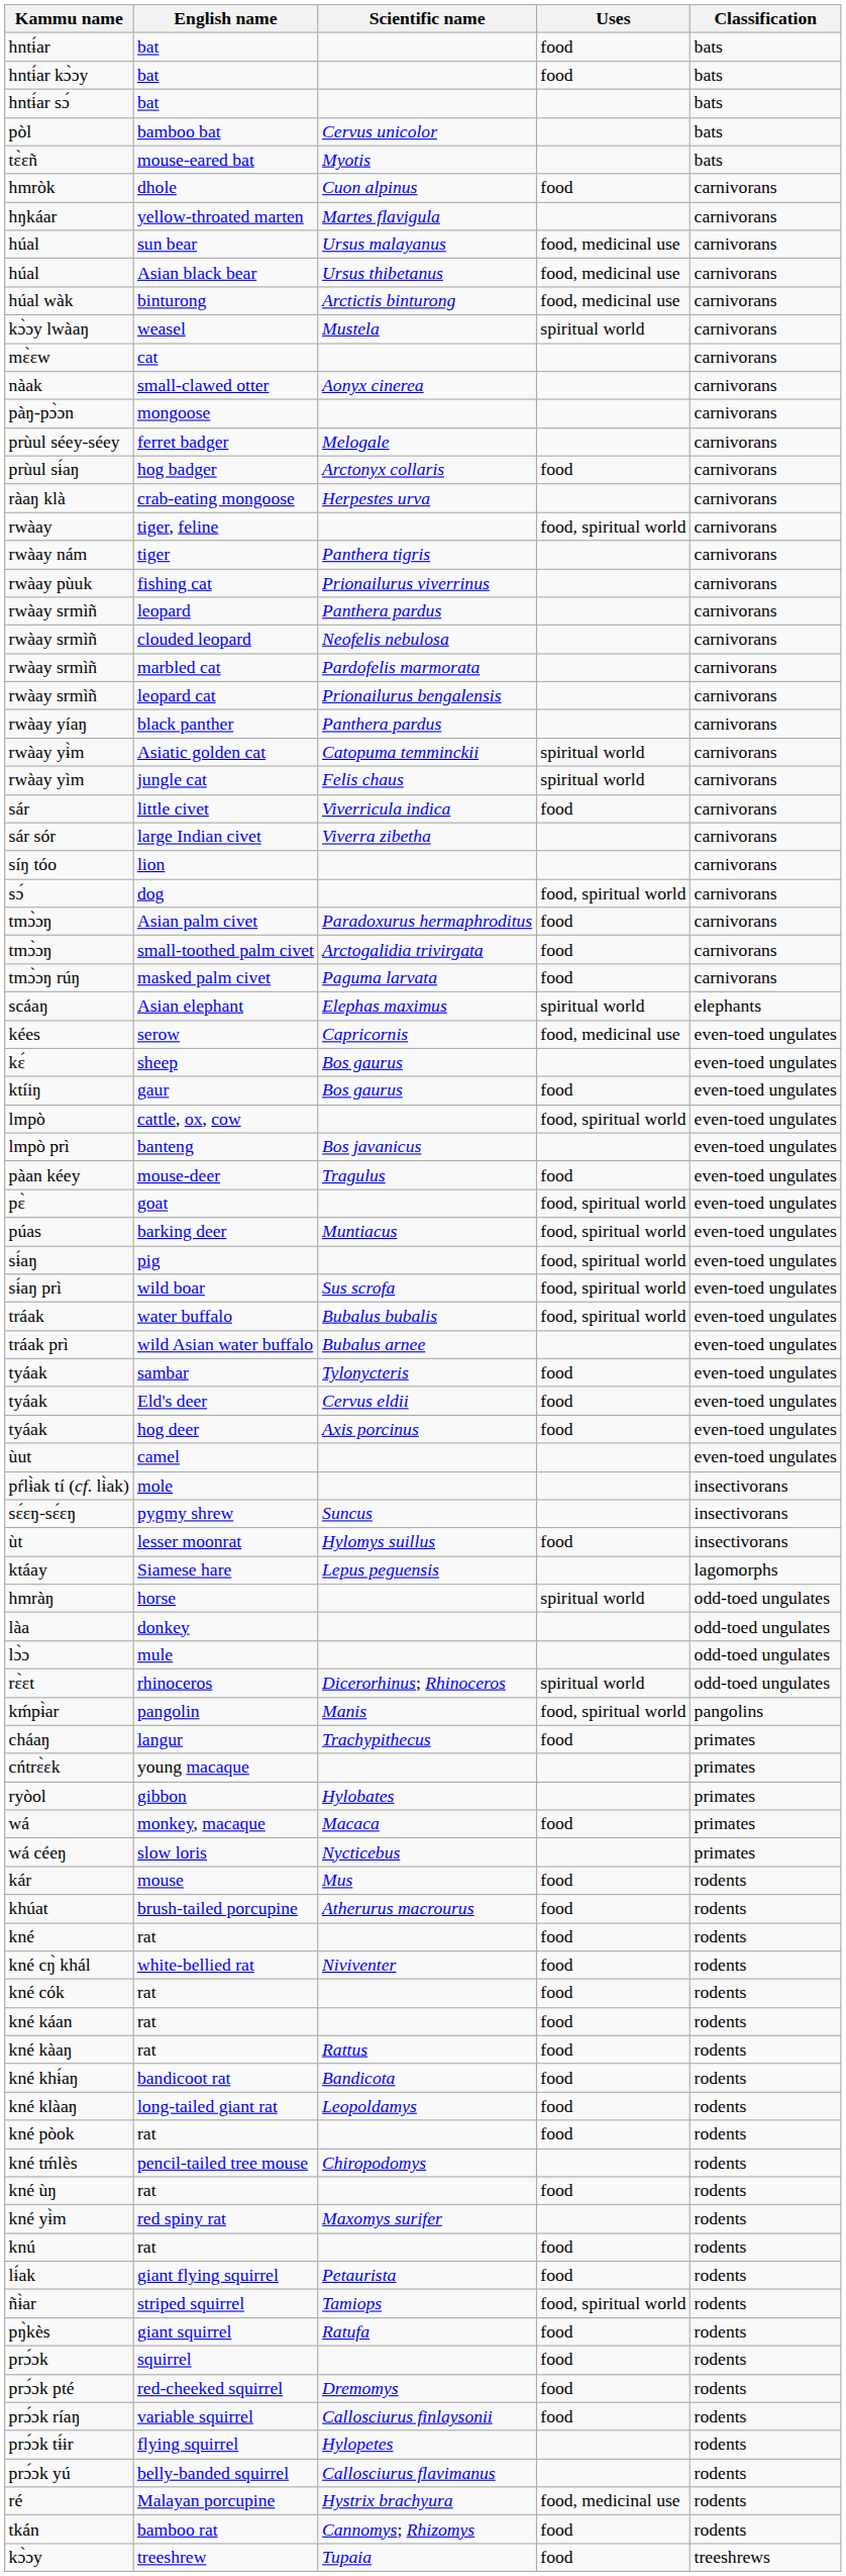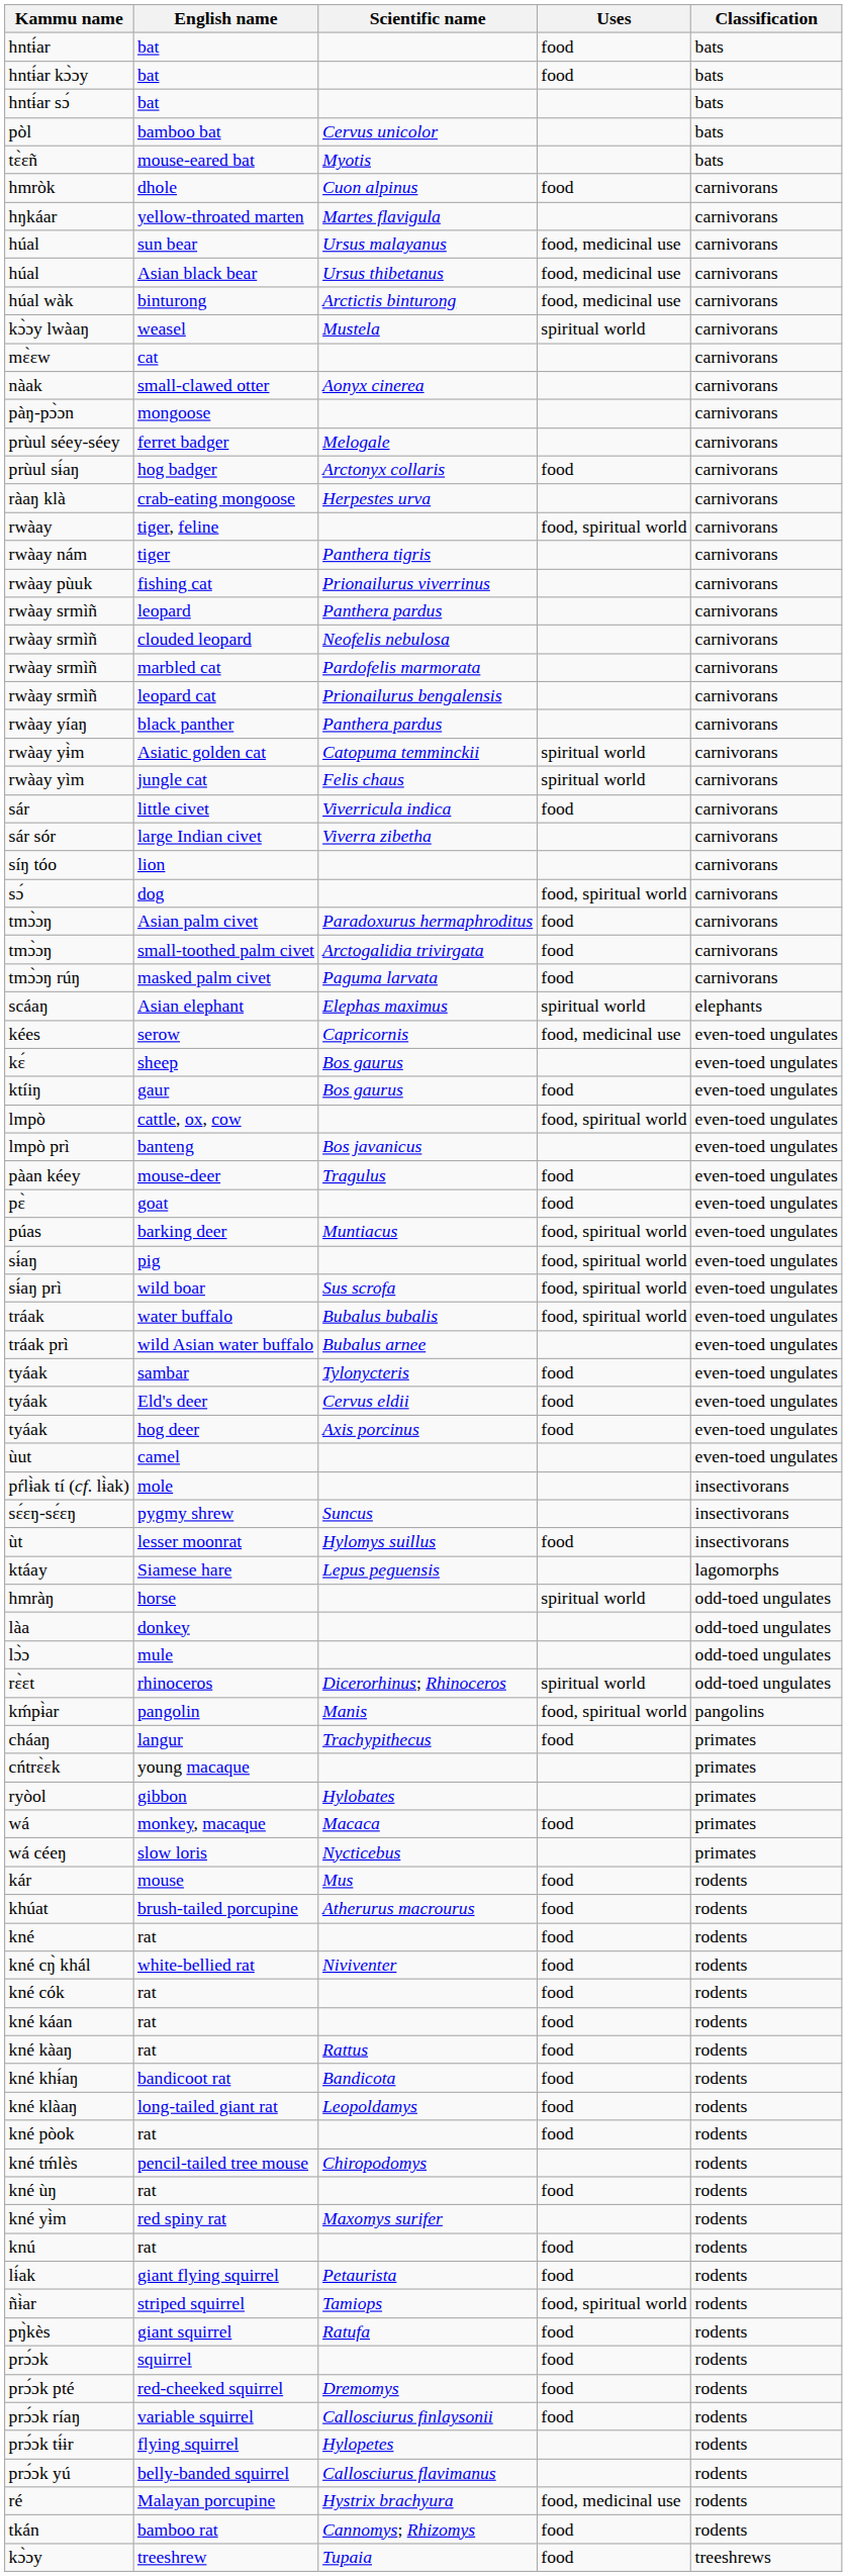 <table class="wikitable sortable">
 <tr>
 <th>Kammu name</th>
 <th>English name</th>
 <th>Scientific name</th>
 <th>Uses</th>
 <th>Classification</th>
 </tr>
 <tr>
 <td>hntɨ́ar</td>
 <td><a href='#'>bat</a></td>
 <td></td>
 <td>food</td>
 <td>bats</td>
 </tr>
 <tr>
 <td>hntɨ́ar kɔ̀ɔy</td>
 <td><a href='#'>bat</a></td>
 <td></td>
 <td>food</td>
 <td>bats</td>
 </tr>
 <tr>
 <td>hntɨ́ar sɔ́</td>
 <td><a href='#'>bat</a></td>
 <td></td>
 <td></td>
 <td>bats</td>
 </tr>
 <tr>
 <td>pòl</td>
 <td><a href='#'>bamboo bat</a></td>
 <td><em><a href='#'>Cervus unicolor</a></em></td>
 <td></td>
 <td>bats</td>
 </tr>
 <tr>
 <td>tɛ̀ɛñ</td>
 <td><a href='#'>mouse-eared bat</a></td>
 <td><em><a href='#'>Myotis</a></em></td>
 <td></td>
 <td>bats</td>
 </tr>
 <tr>
 <td>hmròk</td>
 <td><a href='#'>dhole</a></td>
 <td><em><a href='#'>Cuon alpinus</a></em></td>
 <td>food</td>
 <td>carnivorans</td>
 </tr>
 <tr>
 <td>hŋkáar</td>
 <td><a href='#'>yellow-throated marten</a></td>
 <td><em><a href='#'>Martes flavigula</a></em></td>
 <td></td>
 <td>carnivorans</td>
 </tr>
 <tr>
 <td>húal</td>
 <td><a href='#'>sun bear</a></td>
 <td><em><a href='#'>Ursus malayanus</a></em></td>
 <td>food, medicinal use</td>
 <td>carnivorans</td>
 </tr>
 <tr>
 <td>húal</td>
 <td><a href='#'>Asian black bear</a></td>
 <td><em><a href='#'>Ursus thibetanus</a></em></td>
 <td>food, medicinal use</td>
 <td>carnivorans</td>
 </tr>
 <tr>
 <td>húal wàk</td>
 <td><a href='#'>binturong</a></td>
 <td><em><a href='#'>Arctictis binturong</a></em></td>
 <td>food, medicinal use</td>
 <td>carnivorans</td>
 </tr>
 <tr>
 <td>kɔ̀ɔy lwàaŋ</td>
 <td><a href='#'>weasel</a></td>
 <td><em><a href='#'>Mustela</a></em></td>
 <td>spiritual world</td>
 <td>carnivorans</td>
 </tr>
 <tr>
 <td>mɛ̀ɛw</td>
 <td><a href='#'>cat</a></td>
 <td></td>
 <td></td>
 <td>carnivorans</td>
 </tr>
 <tr>
 <td>nàak</td>
 <td><a href='#'>small-clawed otter</a></td>
 <td><em><a href='#'>Aonyx cinerea</a></em></td>
 <td></td>
 <td>carnivorans</td>
 </tr>
 <tr>
 <td>pàŋ-pɔ̀ɔn</td>
 <td><a href='#'>mongoose</a></td>
 <td></td>
 <td></td>
 <td>carnivorans</td>
 </tr>
 <tr>
 <td>prùul séey-séey</td>
 <td><a href='#'>ferret badger</a></td>
 <td><em><a href='#'>Melogale</a></em></td>
 <td></td>
 <td>carnivorans</td>
 </tr>
 <tr>
 <td>prùul sɨ́aŋ</td>
 <td><a href='#'>hog badger</a></td>
 <td><em><a href='#'>Arctonyx collaris</a></em></td>
 <td>food</td>
 <td>carnivorans</td>
 </tr>
 <tr>
 <td>ràaŋ klà</td>
 <td><a href='#'>crab-eating mongoose</a></td>
 <td><em><a href='#'>Herpestes urva</a></em></td>
 <td></td>
 <td>carnivorans</td>
 </tr>
 <tr>
 <td>rwàay</td>
 <td><a href='#'>tiger</a>, <a href='#'>feline</a></td>
 <td></td>
 <td>food, spiritual world</td>
 <td>carnivorans</td>
 </tr>
 <tr>
 <td>rwàay nám</td>
 <td><a href='#'>tiger</a></td>
 <td><em><a href='#'>Panthera tigris</a></em></td>
 <td></td>
 <td>carnivorans</td>
 </tr>
 <tr>
 <td>rwàay pùuk</td>
 <td><a href='#'>fishing cat</a></td>
 <td><em><a href='#'>Prionailurus viverrinus</a></em></td>
 <td></td>
 <td>carnivorans</td>
 </tr>
 <tr>
 <td>rwàay srmìñ</td>
 <td><a href='#'>leopard</a></td>
 <td><em><a href='#'>Panthera pardus</a></em></td>
 <td></td>
 <td>carnivorans</td>
 </tr>
 <tr>
 <td>rwàay srmìñ</td>
 <td><a href='#'>clouded leopard</a></td>
 <td><em><a href='#'>Neofelis nebulosa</a></em></td>
 <td></td>
 <td>carnivorans</td>
 </tr>
 <tr>
 <td>rwàay srmìñ</td>
 <td><a href='#'>marbled cat</a></td>
 <td><em><a href='#'>Pardofelis marmorata</a></em></td>
 <td></td>
 <td>carnivorans</td>
 </tr>
 <tr>
 <td>rwàay srmìñ</td>
 <td><a href='#'>leopard cat</a></td>
 <td><em><a href='#'>Prionailurus bengalensis</a></em></td>
 <td></td>
 <td>carnivorans</td>
 </tr>
 <tr>
 <td>rwàay yíaŋ</td>
 <td><a href='#'>black panther</a></td>
 <td><em><a href='#'>Panthera pardus</a></em></td>
 <td></td>
 <td>carnivorans</td>
 </tr>
 <tr>
 <td>rwàay yɨ̀m</td>
 <td><a href='#'>Asiatic golden cat</a></td>
 <td><em><a href='#'>Catopuma temminckii</a></em></td>
 <td>spiritual world</td>
 <td>carnivorans</td>
 </tr>
 <tr>
 <td>rwàay yìm</td>
 <td><a href='#'>jungle cat</a></td>
 <td><em><a href='#'>Felis chaus</a></em></td>
 <td>spiritual world</td>
 <td>carnivorans</td>
 </tr>
 <tr>
 <td>sár</td>
 <td><a href='#'>little civet</a></td>
 <td><em><a href='#'>Viverricula indica</a></em></td>
 <td>food</td>
 <td>carnivorans</td>
 </tr>
 <tr>
 <td>sár sór</td>
 <td><a href='#'>large Indian civet</a></td>
 <td><em><a href='#'>Viverra zibetha</a></em></td>
 <td></td>
 <td>carnivorans</td>
 </tr>
 <tr>
 <td>síŋ tóo</td>
 <td><a href='#'>lion</a></td>
 <td></td>
 <td></td>
 <td>carnivorans</td>
 </tr>
 <tr>
 <td>sɔ́</td>
 <td><a href='#'>dog</a></td>
 <td></td>
 <td>food, spiritual world</td>
 <td>carnivorans</td>
 </tr>
 <tr>
 <td>tmɔ̀ɔŋ</td>
 <td><a href='#'>Asian palm civet</a></td>
 <td><em><a href='#'>Paradoxurus hermaphroditus</a></em></td>
 <td>food</td>
 <td>carnivorans</td>
 </tr>
 <tr>
 <td>tmɔ̀ɔŋ</td>
 <td><a href='#'>small-toothed palm civet</a></td>
 <td><em><a href='#'>Arctogalidia trivirgata</a></em></td>
 <td>food</td>
 <td>carnivorans</td>
 </tr>
 <tr>
 <td>tmɔ̀ɔŋ rúŋ</td>
 <td><a href='#'>masked palm civet</a></td>
 <td><em><a href='#'>Paguma larvata</a></em></td>
 <td>food</td>
 <td>carnivorans</td>
 </tr>
 <tr>
 <td>scáaŋ</td>
 <td><a href='#'>Asian elephant</a></td>
 <td><em><a href='#'>Elephas maximus</a></em></td>
 <td>spiritual world</td>
 <td>elephants</td>
 </tr>
 <tr>
 <td>kées</td>
 <td><a href='#'>serow</a></td>
 <td><em><a href='#'>Capricornis</a></em></td>
 <td>food, medicinal use</td>
 <td>even-toed ungulates</td>
 </tr>
 <tr>
 <td>kɛ́</td>
 <td><a href='#'>sheep</a></td>
 <td><em><a href='#'>Bos gaurus</a></em></td>
 <td></td>
 <td>even-toed ungulates</td>
 </tr>
 <tr>
 <td>ktíiŋ</td>
 <td><a href='#'>gaur</a></td>
 <td><em><a href='#'>Bos gaurus</a></em></td>
 <td>food</td>
 <td>even-toed ungulates</td>
 </tr>
 <tr>
 <td>lmpò</td>
 <td><a href='#'>cattle</a>, <a href='#'>ox</a>, <a href='#'>cow</a></td>
 <td></td>
 <td>food, spiritual world</td>
 <td>even-toed ungulates</td>
 </tr>
 <tr>
 <td>lmpò prì</td>
 <td><a href='#'>banteng</a></td>
 <td><em><a href='#'>Bos javanicus</a></em></td>
 <td></td>
 <td>even-toed ungulates</td>
 </tr>
 <tr>
 <td>pàan kéey</td>
 <td><a href='#'>mouse-deer</a></td>
 <td><em><a href='#'>Tragulus</a></em></td>
 <td>food</td>
 <td>even-toed ungulates</td>
 </tr>
 <tr>
 <td>pɛ̀</td>
 <td><a href='#'>goat</a></td>
 <td></td>
-<td>food, spiritual world</td>
+<td>food</td>
 <td>even-toed ungulates</td>
 </tr>
 <tr>
 <td>púas</td>
 <td><a href='#'>barking deer</a></td>
 <td><em><a href='#'>Muntiacus</a></em></td>
 <td>food, spiritual world</td>
 <td>even-toed ungulates</td>
 </tr>
 <tr>
 <td>sɨ́aŋ</td>
 <td><a href='#'>pig</a></td>
 <td></td>
 <td>food, spiritual world</td>
 <td>even-toed ungulates</td>
 </tr>
 <tr>
 <td>sɨ́aŋ prì</td>
 <td><a href='#'>wild boar</a></td>
 <td><em><a href='#'>Sus scrofa</a></em></td>
 <td>food, spiritual world</td>
 <td>even-toed ungulates</td>
 </tr>
 <tr>
 <td>tráak</td>
 <td><a href='#'>water buffalo</a></td>
 <td><em><a href='#'>Bubalus bubalis</a></em></td>
 <td>food, spiritual world</td>
 <td>even-toed ungulates</td>
 </tr>
 <tr>
 <td>tráak prì</td>
 <td><a href='#'>wild Asian water buffalo</a></td>
 <td><em><a href='#'>Bubalus arnee</a></em></td>
 <td></td>
 <td>even-toed ungulates</td>
 </tr>
 <tr>
 <td>tyáak</td>
 <td><a href='#'>sambar</a></td>
 <td><em><a href='#'>Tylonycteris</a></em></td>
 <td>food</td>
 <td>even-toed ungulates</td>
 </tr>
 <tr>
 <td>tyáak</td>
 <td><a href='#'>Eld's deer</a></td>
 <td><em><a href='#'>Cervus eldii</a></em></td>
 <td>food</td>
 <td>even-toed ungulates</td>
 </tr>
 <tr>
 <td>tyáak</td>
 <td><a href='#'>hog deer</a></td>
 <td><em><a href='#'>Axis porcinus</a></em></td>
 <td>food</td>
 <td>even-toed ungulates</td>
 </tr>
 <tr>
 <td>ùut</td>
 <td><a href='#'>camel</a></td>
 <td></td>
 <td></td>
 <td>even-toed ungulates</td>
 </tr>
 <tr>
 <td>pŕlɨ̀ak tí (<em>cf</em>. lɨ̀ak)</td>
 <td><a href='#'>mole</a></td>
 <td></td>
 <td></td>
 <td>insectivorans</td>
 </tr>
 <tr>
 <td>sɛ́ɛŋ-sɛ́ɛŋ</td>
 <td><a href='#'>pygmy shrew</a></td>
 <td><em><a href='#'>Suncus</a></em></td>
 <td></td>
 <td>insectivorans</td>
 </tr>
 <tr>
 <td>ùt</td>
 <td><a href='#'>lesser moonrat</a></td>
 <td><em><a href='#'>Hylomys suillus</a></em></td>
 <td>food</td>
 <td>insectivorans</td>
 </tr>
 <tr>
 <td>ktáay</td>
 <td><a href='#'>Siamese hare</a></td>
 <td><em><a href='#'>Lepus peguensis</a></em></td>
 <td></td>
 <td>lagomorphs</td>
 </tr>
 <tr>
 <td>hmràŋ</td>
 <td><a href='#'>horse</a></td>
 <td></td>
 <td>spiritual world</td>
 <td>odd-toed ungulates</td>
 </tr>
 <tr>
 <td>làa</td>
 <td><a href='#'>donkey</a></td>
 <td></td>
 <td></td>
 <td>odd-toed ungulates</td>
 </tr>
 <tr>
 <td>lɔ̀ɔ</td>
 <td><a href='#'>mule</a></td>
 <td></td>
 <td></td>
 <td>odd-toed ungulates</td>
 </tr>
 <tr>
 <td>rɛ̀ɛt</td>
 <td><a href='#'>rhinoceros</a></td>
 <td><em><a href='#'>Dicerorhinus</a></em>; <em><a href='#'>Rhinoceros</a></em></td>
 <td>spiritual world</td>
 <td>odd-toed ungulates</td>
 </tr>
 <tr>
 <td>kḿpɨ̀ar</td>
 <td><a href='#'>pangolin</a></td>
 <td><em><a href='#'>Manis</a></em></td>
 <td>food, spiritual world</td>
 <td>pangolins</td>
 </tr>
 <tr>
 <td>cháaŋ</td>
 <td><a href='#'>langur</a></td>
 <td><em><a href='#'>Trachypithecus</a></em></td>
 <td>food</td>
 <td>primates</td>
 </tr>
 <tr>
 <td>cńtrɛ̀ɛk</td>
 <td>young <a href='#'>macaque</a></td>
 <td></td>
 <td></td>
 <td>primates</td>
 </tr>
 <tr>
 <td>ryòol</td>
 <td><a href='#'>gibbon</a></td>
 <td><em><a href='#'>Hylobates</a></em></td>
 <td></td>
 <td>primates</td>
 </tr>
 <tr>
 <td>wá</td>
 <td><a href='#'>monkey</a>, <a href='#'>macaque</a></td>
 <td><em><a href='#'>Macaca</a></em></td>
 <td>food</td>
 <td>primates</td>
 </tr>
 <tr>
 <td>wá céeŋ</td>
 <td><a href='#'>slow loris</a></td>
 <td><em><a href='#'>Nycticebus</a></em></td>
 <td></td>
 <td>primates</td>
 </tr>
 <tr>
 <td>kár</td>
 <td><a href='#'>mouse</a></td>
 <td><em><a href='#'>Mus</a></em></td>
 <td>food</td>
 <td>rodents</td>
 </tr>
 <tr>
 <td>khúat</td>
 <td><a href='#'>brush-tailed porcupine</a></td>
 <td><em><a href='#'>Atherurus macrourus</a></em></td>
 <td>food</td>
 <td>rodents</td>
 </tr>
 <tr>
 <td>kné</td>
 <td>rat</td>
 <td></td>
 <td>food</td>
 <td>rodents</td>
 </tr>
 <tr>
 <td>kné cŋ̀ khál</td>
 <td><a href='#'>white-bellied rat</a></td>
 <td><em><a href='#'>Niviventer</a></em></td>
 <td>food</td>
 <td>rodents</td>
 </tr>
 <tr>
 <td>kné cók</td>
 <td>rat</td>
 <td></td>
 <td>food</td>
 <td>rodents</td>
 </tr>
 <tr>
 <td>kné káan</td>
 <td>rat</td>
 <td></td>
 <td>food</td>
 <td>rodents</td>
 </tr>
 <tr>
 <td>kné kàaŋ</td>
 <td>rat</td>
 <td><em><a href='#'>Rattus</a></em></td>
 <td>food</td>
 <td>rodents</td>
 </tr>
 <tr>
 <td>kné khɨ́aŋ</td>
 <td><a href='#'>bandicoot rat</a></td>
 <td><em><a href='#'>Bandicota</a></em></td>
 <td>food</td>
 <td>rodents</td>
 </tr>
 <tr>
 <td>kné klàaŋ</td>
 <td><a href='#'>long-tailed giant rat</a></td>
 <td><em><a href='#'>Leopoldamys</a></em></td>
 <td>food</td>
 <td>rodents</td>
 </tr>
 <tr>
 <td>kné pòok</td>
 <td>rat</td>
 <td></td>
 <td>food</td>
 <td>rodents</td>
 </tr>
 <tr>
 <td>kné tḿlès</td>
 <td><a href='#'>pencil-tailed tree mouse</a></td>
 <td><em><a href='#'>Chiropodomys</a></em></td>
 <td></td>
 <td>rodents</td>
 </tr>
 <tr>
 <td>kné ùŋ</td>
 <td>rat</td>
 <td></td>
 <td>food</td>
 <td>rodents</td>
 </tr>
 <tr>
 <td>kné yɨ̀m</td>
 <td><a href='#'>red spiny rat</a></td>
 <td><em><a href='#'>Maxomys surifer</a></em></td>
 <td></td>
 <td>rodents</td>
 </tr>
 <tr>
 <td>knú</td>
 <td>rat</td>
 <td></td>
 <td>food</td>
 <td>rodents</td>
 </tr>
 <tr>
 <td>lɨ́ak</td>
 <td><a href='#'>giant flying squirrel</a></td>
 <td><em><a href='#'>Petaurista</a></em></td>
 <td>food</td>
 <td>rodents</td>
 </tr>
 <tr>
 <td>ñɨ̀ar</td>
 <td><a href='#'>striped squirrel</a></td>
 <td><em><a href='#'>Tamiops</a></em></td>
 <td>food, spiritual world</td>
 <td>rodents</td>
 </tr>
 <tr>
 <td>pŋ̀kès</td>
 <td><a href='#'>giant squirrel</a></td>
 <td><em><a href='#'>Ratufa</a></em></td>
 <td>food</td>
 <td>rodents</td>
 </tr>
 <tr>
 <td>prɔ́ɔk</td>
 <td><a href='#'>squirrel</a></td>
 <td></td>
 <td>food</td>
 <td>rodents</td>
 </tr>
 <tr>
 <td>prɔ́ɔk pté</td>
 <td><a href='#'>red-cheeked squirrel</a></td>
 <td><em><a href='#'>Dremomys</a></em></td>
 <td>food</td>
 <td>rodents</td>
 </tr>
 <tr>
 <td>prɔ́ɔk ríaŋ</td>
 <td><a href='#'>variable squirrel</a></td>
 <td><em><a href='#'>Callosciurus finlaysonii</a></em></td>
 <td>food</td>
 <td>rodents</td>
 </tr>
 <tr>
 <td>prɔ́ɔk tɨ́ɨr</td>
 <td><a href='#'>flying squirrel</a></td>
 <td><em><a href='#'>Hylopetes</a></em></td>
 <td></td>
 <td>rodents</td>
 </tr>
 <tr>
 <td>prɔ́ɔk yú</td>
 <td><a href='#'>belly-banded squirrel</a></td>
 <td><em><a href='#'>Callosciurus flavimanus</a></em></td>
 <td></td>
 <td>rodents</td>
 </tr>
 <tr>
 <td>ré</td>
 <td><a href='#'>Malayan porcupine</a></td>
 <td><em><a href='#'>Hystrix brachyura</a></em></td>
 <td>food, medicinal use</td>
 <td>rodents</td>
 </tr>
 <tr>
 <td>tkán</td>
 <td><a href='#'>bamboo rat</a></td>
 <td><em><a href='#'>Cannomys</a></em>; <em><a href='#'>Rhizomys</a></em></td>
 <td>food</td>
 <td>rodents</td>
 </tr>
 <tr>
 <td>kɔ̀ɔy</td>
 <td><a href='#'>treeshrew</a></td>
 <td><em><a href='#'>Tupaia</a></em></td>
 <td>food</td>
 <td>treeshrews</td>
 </tr>
 </table>
